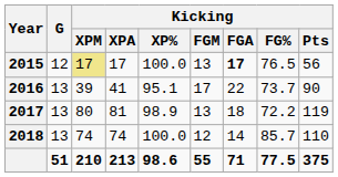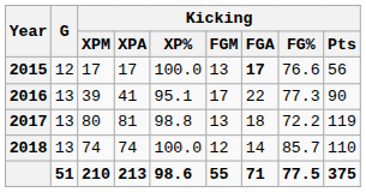 <table class="wikitable sortable">
 <tr>
 <th rowspan="2">Year</th>
 <th rowspan="2">G</th>
 <th colspan="7">Kicking</th>
 </tr>
 <tr>
 <th>XPM</th>
 <th>XPA</th>
 <th>XP%</th>
 <th>FGM</th>
 <th>FGA</th>
 <th>FG%</th>
 <th>Pts</th>
 </tr>
 <tr>
 <th>2015</th>
 <td>12</td>
-<td style="background: khaki;">17</td>
+<td>17</td>
 <td>17</td>
 <td>100.0</td>
 <td>13</td>
 <td><strong>17</strong></td>
-<td>76.5</td>
+<td>76.6</td>
 <td>56</td>
 </tr>
 <tr>
 <th>2016</th>
 <td>13</td>
 <td>39</td>
 <td>41</td>
 <td>95.1</td>
 <td>17</td>
 <td>22</td>
-<td>73.7</td>
+<td>77.3</td>
 <td>90</td>
 </tr>
 <tr>
 <th>2017</th>
 <td>13</td>
 <td>80</td>
 <td>81</td>
-<td>98.9</td>
+<td>98.8</td>
 <td>13</td>
 <td>18</td>
 <td>72.2</td>
 <td>119</td>
 </tr>
 <tr>
 <th>2018</th>
 <td>13</td>
 <td>74</td>
 <td>74</td>
 <td>100.0</td>
 <td>12</td>
 <td>14</td>
 <td>85.7</td>
 <td>110</td>
 </tr>
 <tr>
 <th></th>
 <td><strong>51</strong></td>
 <td><strong>210</strong></td>
 <td><strong>213</strong></td>
 <td><strong>98.6</strong></td>
 <td><strong>55</strong></td>
 <td><strong>71</strong></td>
 <td><strong>77.5</strong></td>
 <td><strong>375</strong></td>
 </tr>
 </table>
